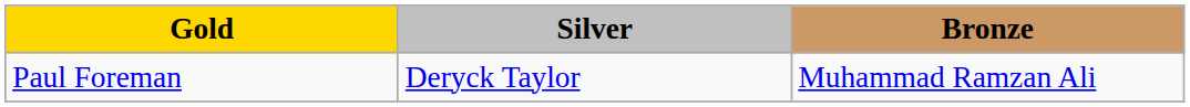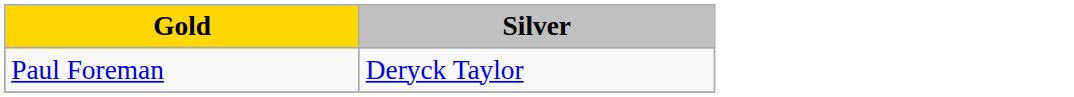 <table class="wikitable" style="text-align:left">
 <tr align="center">
 <td width=200 bgcolor=gold><strong>Gold</strong></td>
 <td width=200 bgcolor=silver><strong>Silver</strong></td>
-<td width=200 bgcolor=CC9966><strong>Bronze</strong></td>
 </tr>
 <tr>
 <td><a href='#'>Paul Foreman</a><br><em></em></td>
 <td><a href='#'>Deryck Taylor</a><br><em></em></td>
-<td><a href='#'>Muhammad Ramzan Ali</a><br><em></em></td>
 </tr>
 </table>
